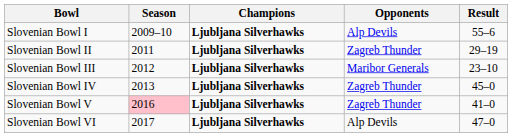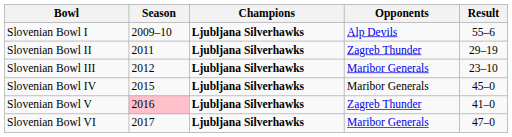 <table class="wikitable" width="700">
 <tr>
 <th>Bowl</th>
 <th>Season</th>
 <th>Champions</th>
 <th>Opponents</th>
 <th>Result</th>
 </tr>
 <tr>
 <td>Slovenian Bowl I</td>
 <td>2009–10</td>
 <td><strong>Ljubljana Silverhawks</strong></td>
 <td><a href='#'>Alp Devils</a></td>
 <td align="center">55–6</td>
 </tr>
 <tr>
 <td>Slovenian Bowl II</td>
 <td>2011</td>
 <td><strong>Ljubljana Silverhawks</strong></td>
 <td><a href='#'>Zagreb Thunder</a></td>
 <td align="center">29–19</td>
 </tr>
 <tr>
 <td>Slovenian Bowl III</td>
 <td>2012</td>
 <td><strong>Ljubljana Silverhawks</strong></td>
 <td><a href='#'>Maribor Generals</a></td>
 <td align="center">23–10</td>
 </tr>
 <tr>
 <td>Slovenian Bowl IV</td>
-<td>2013</td>
+<td>2015</td>
 <td><strong>Ljubljana Silverhawks</strong></td>
-<td><a href='#'>Zagreb Thunder</a></td>
+<td>Maribor Generals</td>
 <td align="center">45–0</td>
 </tr>
 <tr>
 <td>Slovenian Bowl V</td>
 <td style="background: pink;">2016</td>
 <td><strong>Ljubljana Silverhawks</strong></td>
 <td><a href='#'>Zagreb Thunder</a></td>
 <td align="center">41–0</td>
 </tr>
 <tr>
 <td>Slovenian Bowl VI</td>
 <td>2017</td>
 <td><strong>Ljubljana Silverhawks</strong></td>
-<td>Alp Devils</td>
+<td><a href='#'>Maribor Generals</a></td>
 <td align="center">47–0</td>
 </tr>
 </table>
